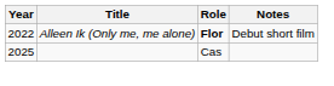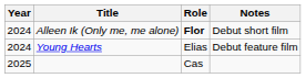 <table class="wikitable sortable">
 <tr>
 <th>Year</th>
 <th>Title</th>
 <th>Role</th>
 <th>Notes</th>
 </tr>
 <tr>
-<td>2022</td>
+<td>2024</td>
 <td><em>Alleen Ik (Only me, me alone)</em></td>
 <td><strong>Flor</strong></td>
 <td>Debut short film</td>
+</tr>
+<tr>
+<td>2024</td>
+<td><em><a href='#'>Young Hearts</a></em></td>
+<td>Elias</td>
+<td>Debut feature film</td>
 </tr>
 <tr>
 <td>2025</td>
 <td></td>
 <td>Cas</td>
 <td></td>
 </tr>
 </table>
